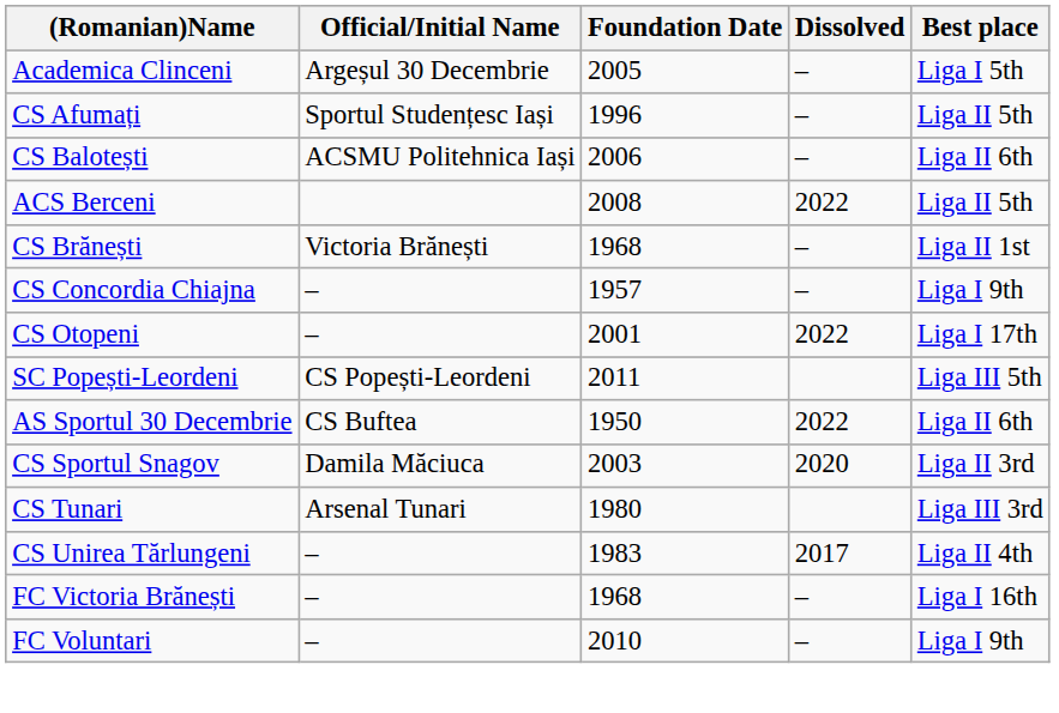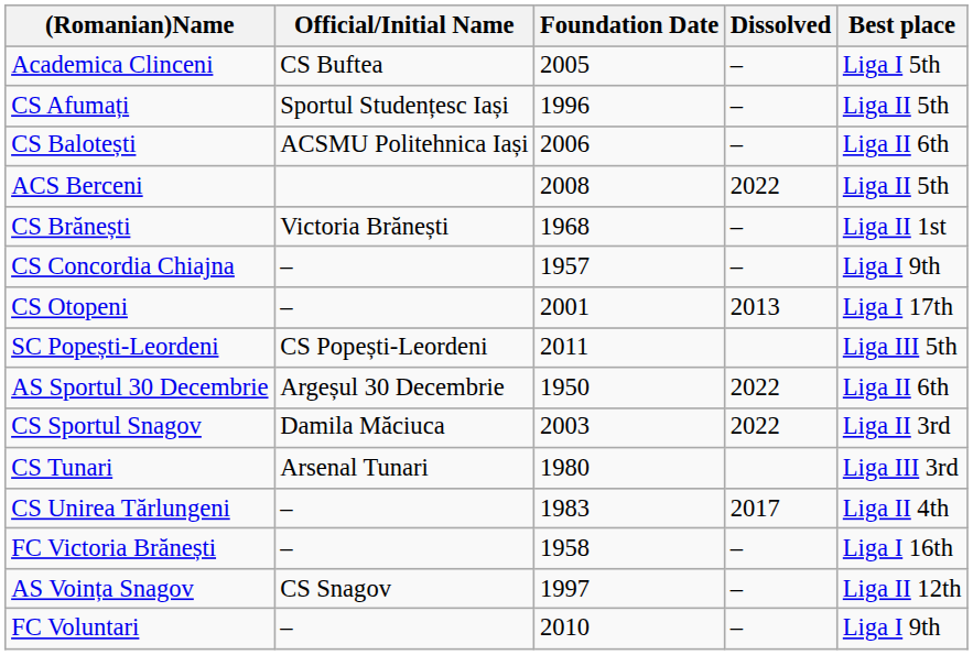 <table class="wikitable sortable mw-collapsible" style=" font-size: 87%;">
 <tr>
 <th>(Romanian)Name</th>
 <th>Official/Initial Name</th>
 <th>Foundation Date</th>
 <th>Dissolved</th>
 <th>Best place</th>
 </tr>
 <tr>
 <td><a href='#'>Academica Clinceni</a></td>
-<td>Argeșul 30 Decembrie</td>
+<td>CS Buftea</td>
 <td>2005</td>
 <td>–</td>
 <td><a href='#'>Liga I</a> 5th</td>
 </tr>
 <tr>
 <td><a href='#'>CS Afumați</a></td>
 <td>Sportul Studențesc Iași</td>
 <td>1996</td>
 <td>–</td>
 <td><a href='#'>Liga II</a> 5th</td>
 </tr>
 <tr>
 <td><a href='#'>CS Balotești</a></td>
 <td>ACSMU Politehnica Iași</td>
 <td>2006</td>
 <td>–</td>
 <td><a href='#'>Liga II</a> 6th</td>
 </tr>
 <tr>
 <td><a href='#'>ACS Berceni</a></td>
 <td></td>
 <td>2008</td>
 <td>2022</td>
 <td><a href='#'>Liga II</a> 5th</td>
 </tr>
 <tr>
 <td><a href='#'>CS Brănești</a></td>
 <td>Victoria Brănești</td>
 <td>1968</td>
 <td>–</td>
 <td><a href='#'>Liga II</a> 1st</td>
 </tr>
 <tr>
 <td><a href='#'>CS Concordia Chiajna</a></td>
 <td>–</td>
 <td>1957</td>
 <td>–</td>
 <td><a href='#'>Liga I</a> 9th</td>
 </tr>
 <tr>
 <td><a href='#'>CS Otopeni</a></td>
 <td>–</td>
 <td>2001</td>
-<td>2022</td>
+<td>2013</td>
 <td><a href='#'>Liga I</a> 17th</td>
 </tr>
 <tr>
 <td><a href='#'>SC Popești-Leordeni</a></td>
 <td>CS Popești-Leordeni</td>
 <td>2011</td>
 <td></td>
 <td><a href='#'>Liga III</a> 5th</td>
 </tr>
 <tr>
 <td><a href='#'>AS Sportul 30 Decembrie</a></td>
-<td>CS Buftea</td>
+<td>Argeșul 30 Decembrie</td>
 <td>1950</td>
 <td>2022</td>
 <td><a href='#'>Liga II</a> 6th</td>
 </tr>
 <tr>
 <td><a href='#'>CS Sportul Snagov</a></td>
 <td>Damila Măciuca</td>
 <td>2003</td>
-<td>2020</td>
+<td>2022</td>
 <td><a href='#'>Liga II</a> 3rd</td>
 </tr>
 <tr>
 <td><a href='#'>CS Tunari</a></td>
 <td>Arsenal Tunari</td>
 <td>1980</td>
 <td></td>
 <td><a href='#'>Liga III</a> 3rd</td>
 </tr>
 <tr>
 <td><a href='#'>CS Unirea Tărlungeni</a></td>
 <td>–</td>
 <td>1983</td>
 <td>2017</td>
 <td><a href='#'>Liga II</a> 4th</td>
 </tr>
 <tr>
 <td><a href='#'>FC Victoria Brănești</a></td>
 <td>–</td>
-<td>1968</td>
+<td>1958</td>
 <td>–</td>
 <td><a href='#'>Liga I</a> 16th</td>
+</tr>
+<tr>
+<td><a href='#'>AS Voința Snagov</a></td>
+<td>CS Snagov</td>
+<td>1997</td>
+<td>–</td>
+<td><a href='#'>Liga II</a> 12th</td>
 </tr>
 <tr>
 <td><a href='#'>FC Voluntari</a></td>
 <td>–</td>
 <td>2010</td>
 <td>–</td>
 <td><a href='#'>Liga I</a> 9th</td>
 </tr>
 </table>
